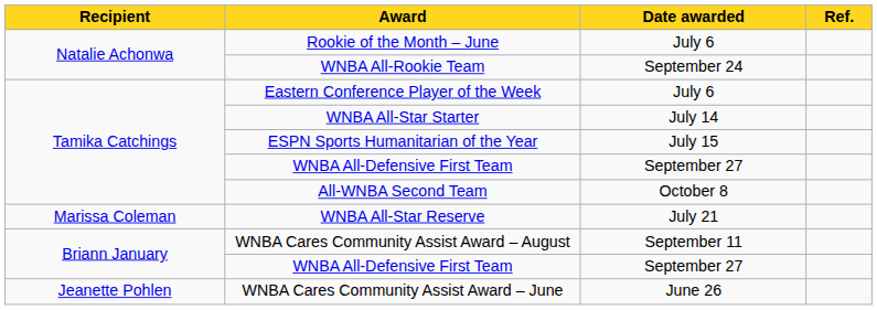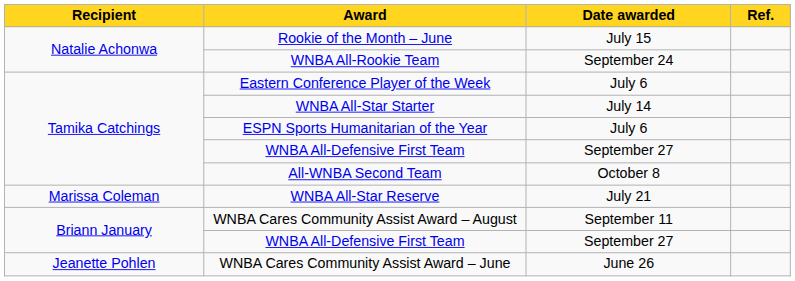 <table class="wikitable sortable" style="text-align: center; width:100%">
 <tr>
 <th style="background:#FFD520;" width="5%">Recipient</th>
 <th style="background:#FFD520;" width="9%">Award</th>
 <th style="background:#FFD520;" width="5%">Date awarded</th>
 <th style="background:#FFD520;" width="1%" class="unsortable">Ref.</th>
 </tr>
 <tr>
 <td rowspan=2><a href='#'>Natalie Achonwa</a></td>
 <td><a href='#'>Rookie of the Month – June</a></td>
-<td>July 6</td>
+<td>July 15</td>
 <td></td>
 </tr>
 <tr>
 <td><a href='#'>WNBA All-Rookie Team</a></td>
 <td>September 24</td>
 <td></td>
 </tr>
 <tr>
 <td rowspan=5><a href='#'>Tamika Catchings</a></td>
 <td><a href='#'>Eastern Conference Player of the Week</a></td>
 <td>July 6</td>
 <td></td>
 </tr>
 <tr>
 <td><a href='#'>WNBA All-Star Starter</a></td>
 <td>July 14</td>
 <td></td>
 </tr>
 <tr>
 <td><a href='#'>ESPN Sports Humanitarian of the Year</a></td>
-<td>July 15</td>
+<td>July 6</td>
 <td></td>
 </tr>
 <tr>
 <td><a href='#'>WNBA All-Defensive First Team</a></td>
 <td>September 27</td>
 <td></td>
 </tr>
 <tr>
 <td><a href='#'>All-WNBA Second Team</a></td>
 <td>October 8</td>
 <td></td>
 </tr>
 <tr>
 <td><a href='#'>Marissa Coleman</a></td>
 <td><a href='#'>WNBA All-Star Reserve</a></td>
 <td>July 21</td>
 <td></td>
 </tr>
 <tr>
 <td rowspan=2><a href='#'>Briann January</a></td>
 <td>WNBA Cares Community Assist Award – August</td>
 <td>September 11</td>
 <td></td>
 </tr>
 <tr>
 <td><a href='#'>WNBA All-Defensive First Team</a></td>
 <td>September 27</td>
 <td></td>
 </tr>
 <tr>
 <td><a href='#'>Jeanette Pohlen</a></td>
 <td>WNBA Cares Community Assist Award – June</td>
 <td>June 26</td>
 <td></td>
 </tr>
 </table>
